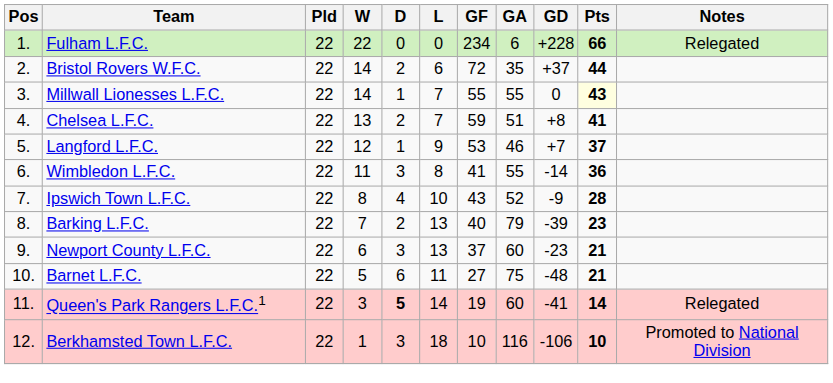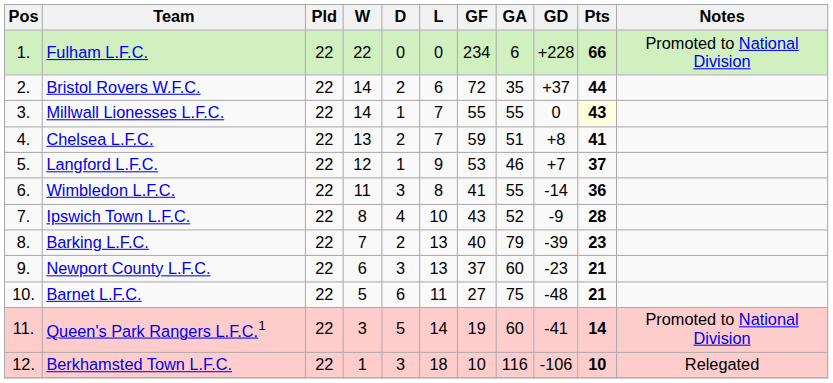 <table class="wikitable" style="text-align:center;">
 <tr>
 <th width=30 abbr="Position">Pos</th>
 <th width=250>Team</th>
 <th width=30 abbr="Played">Pld</th>
 <th width=30 abbr="Won">W</th>
 <th width=30 abbr="Drawn">D</th>
 <th width=30 abbr="Lost">L</th>
 <th width=30 abbr="Goals for">GF</th>
 <th width=30 abbr="Goals against">GA</th>
 <th width=30 abbr="Goal difference">GD</th>
 <th width=30 abbr="Points">Pts</th>
 <th width=200>Notes</th>
 </tr>
 <tr bgcolor="D0F0C0">
 <td>1.</td>
 <td align="left"><a href='#'>Fulham L.F.C.</a></td>
 <td>22</td>
 <td>22</td>
 <td>0</td>
 <td>0</td>
 <td>234</td>
 <td>6</td>
 <td>+228</td>
 <td><strong>66</strong></td>
-<td>Relegated</td>
+<td>Promoted to <a href='#'>National Division</a></td>
 </tr>
 <tr>
 <td>2.</td>
 <td align="left"><a href='#'>Bristol Rovers W.F.C.</a></td>
 <td>22</td>
 <td>14</td>
 <td>2</td>
 <td>6</td>
 <td>72</td>
 <td>35</td>
 <td>+37</td>
 <td><strong>44</strong></td>
 <td></td>
 </tr>
 <tr>
 <td>3.</td>
 <td align="left"><a href='#'>Millwall Lionesses L.F.C.</a></td>
 <td>22</td>
 <td>14</td>
 <td>1</td>
 <td>7</td>
 <td>55</td>
 <td>55</td>
 <td>0</td>
 <td style="background: lightyellow;"><strong>43</strong></td>
 <td></td>
 </tr>
 <tr>
 <td>4.</td>
 <td align="left"><a href='#'>Chelsea L.F.C.</a></td>
 <td>22</td>
 <td>13</td>
 <td>2</td>
 <td>7</td>
 <td>59</td>
 <td>51</td>
 <td>+8</td>
 <td><strong>41</strong></td>
 <td></td>
 </tr>
 <tr>
 <td>5.</td>
 <td align="left"><a href='#'>Langford L.F.C.</a></td>
 <td>22</td>
 <td>12</td>
 <td>1</td>
 <td>9</td>
 <td>53</td>
 <td>46</td>
 <td>+7</td>
 <td><strong>37</strong></td>
 <td></td>
 </tr>
 <tr>
 <td>6.</td>
 <td align="left"><a href='#'>Wimbledon L.F.C.</a></td>
 <td>22</td>
 <td>11</td>
 <td>3</td>
 <td>8</td>
 <td>41</td>
 <td>55</td>
 <td>-14</td>
 <td><strong>36</strong></td>
 <td></td>
 </tr>
 <tr>
 <td>7.</td>
 <td align="left"><a href='#'>Ipswich Town L.F.C.</a></td>
 <td>22</td>
 <td>8</td>
 <td>4</td>
 <td>10</td>
 <td>43</td>
 <td>52</td>
 <td>-9</td>
 <td><strong>28</strong></td>
 <td></td>
 </tr>
 <tr>
 <td>8.</td>
 <td align="left"><a href='#'>Barking L.F.C.</a></td>
 <td>22</td>
 <td>7</td>
 <td>2</td>
 <td>13</td>
 <td>40</td>
 <td>79</td>
 <td>-39</td>
 <td><strong>23</strong></td>
 <td></td>
 </tr>
 <tr>
 <td>9.</td>
 <td align="left"><a href='#'>Newport County L.F.C.</a></td>
 <td>22</td>
 <td>6</td>
 <td>3</td>
 <td>13</td>
 <td>37</td>
 <td>60</td>
 <td>-23</td>
 <td><strong>21</strong></td>
 <td></td>
 </tr>
 <tr>
 <td>10.</td>
 <td align="left"><a href='#'>Barnet L.F.C.</a></td>
 <td>22</td>
 <td>5</td>
 <td>6</td>
 <td>11</td>
 <td>27</td>
 <td>75</td>
 <td>-48</td>
 <td><strong>21</strong></td>
 <td></td>
 </tr>
 <tr bgcolor="FFCCCC">
 <td>11.</td>
 <td align="left"><a href='#'>Queen's Park Rangers L.F.C.</a><sup>1</sup></td>
 <td>22</td>
 <td>3</td>
-<td><strong>5</strong></td>
+<td>5</td>
 <td>14</td>
 <td>19</td>
 <td>60</td>
 <td>-41</td>
 <td><strong>14</strong></td>
-<td>Relegated</td>
+<td>Promoted to <a href='#'>National Division</a></td>
 </tr>
 <tr bgcolor="FFCCCC">
 <td>12.</td>
 <td align="left"><a href='#'>Berkhamsted Town L.F.C.</a></td>
 <td>22</td>
 <td>1</td>
 <td>3</td>
 <td>18</td>
 <td>10</td>
 <td>116</td>
 <td>-106</td>
 <td><strong>10</strong></td>
-<td>Promoted to <a href='#'>National Division</a></td>
+<td>Relegated</td>
 </tr>
 <tr>
 </tr>
 </table>
